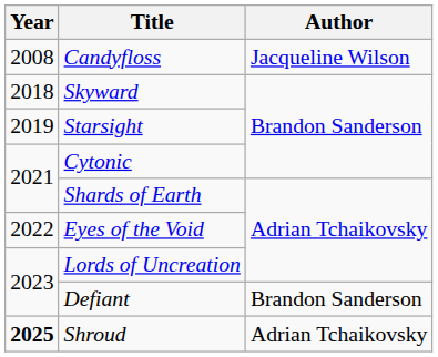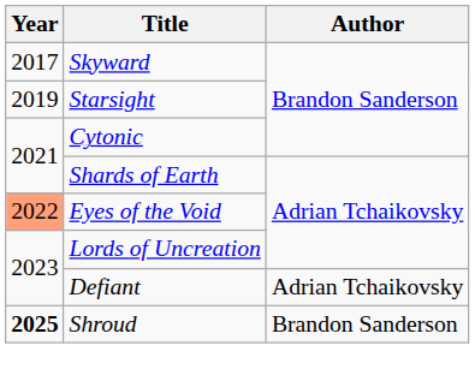 <table class="wikitable sortable">
 <tr>
 <th>Year</th>
 <th>Title</th>
 <th>Author</th>
 </tr>
 <tr>
-<td>2008</td>
-<td><em><a href='#'>Candyfloss</a></em></td>
-<td><a href='#'>Jacqueline Wilson</a></td>
-</tr>
-<tr>
-<td>2018</td>
+<td>2017</td>
 <td><em><a href='#'>Skyward</a></em></td>
 <td rowspan=3><a href='#'>Brandon Sanderson</a></td>
 </tr>
 <tr>
 <td>2019</td>
 <td><em><a href='#'>Starsight</a></em></td>
 </tr>
 <tr>
 <td rowspan=2>2021</td>
 <td><em><a href='#'>Cytonic</a></em></td>
 </tr>
 <tr>
 <td><em><a href='#'>Shards of Earth</a></em></td>
 <td rowspan=3><a href='#'>Adrian Tchaikovsky</a></td>
 </tr>
 <tr>
-<td>2022</td>
+<td style="background: lightsalmon;">2022</td>
 <td><em><a href='#'>Eyes of the Void</a></em></td>
 </tr>
 <tr>
 <td rowspan=2>2023</td>
 <td><em><a href='#'>Lords of Uncreation</a></em></td>
 </tr>
 <tr>
 <td><em>Defiant</em></td>
-<td>Brandon Sanderson</td>
+<td>Adrian Tchaikovsky</td>
 </tr>
 <tr>
 <td><strong>2025</strong></td>
 <td><em>Shroud</em></td>
-<td>Adrian Tchaikovsky</td>
+<td>Brandon Sanderson</td>
 </tr>
 </table>
